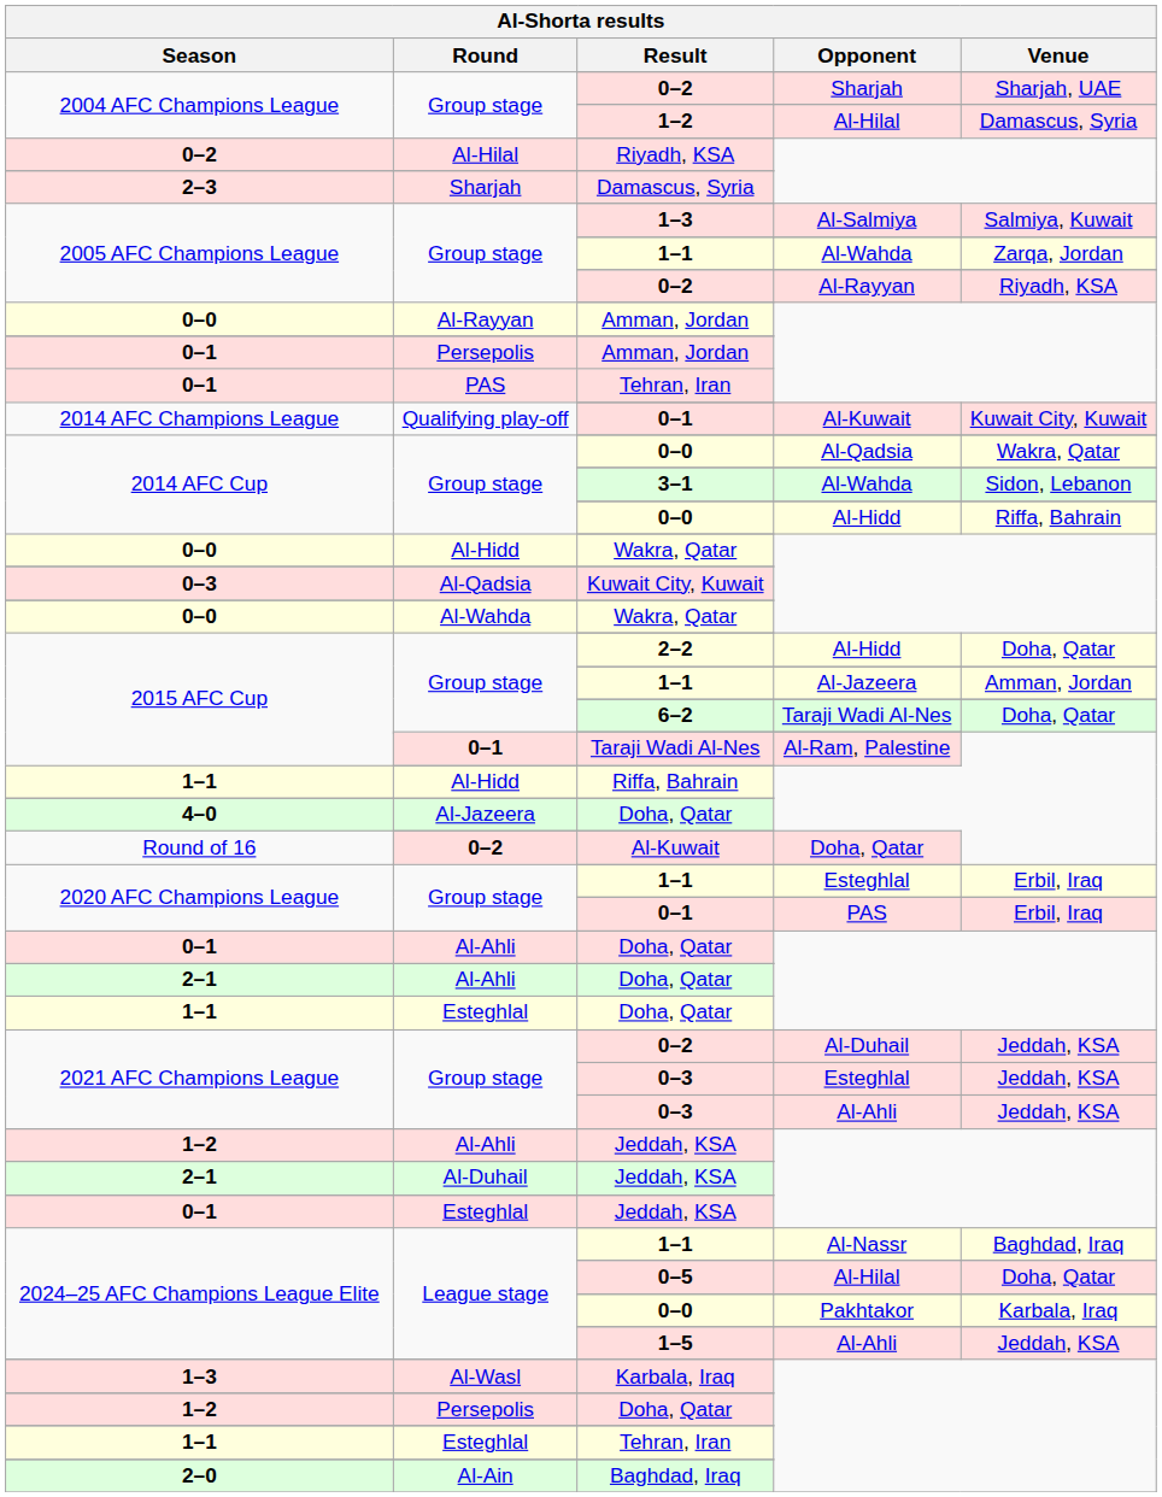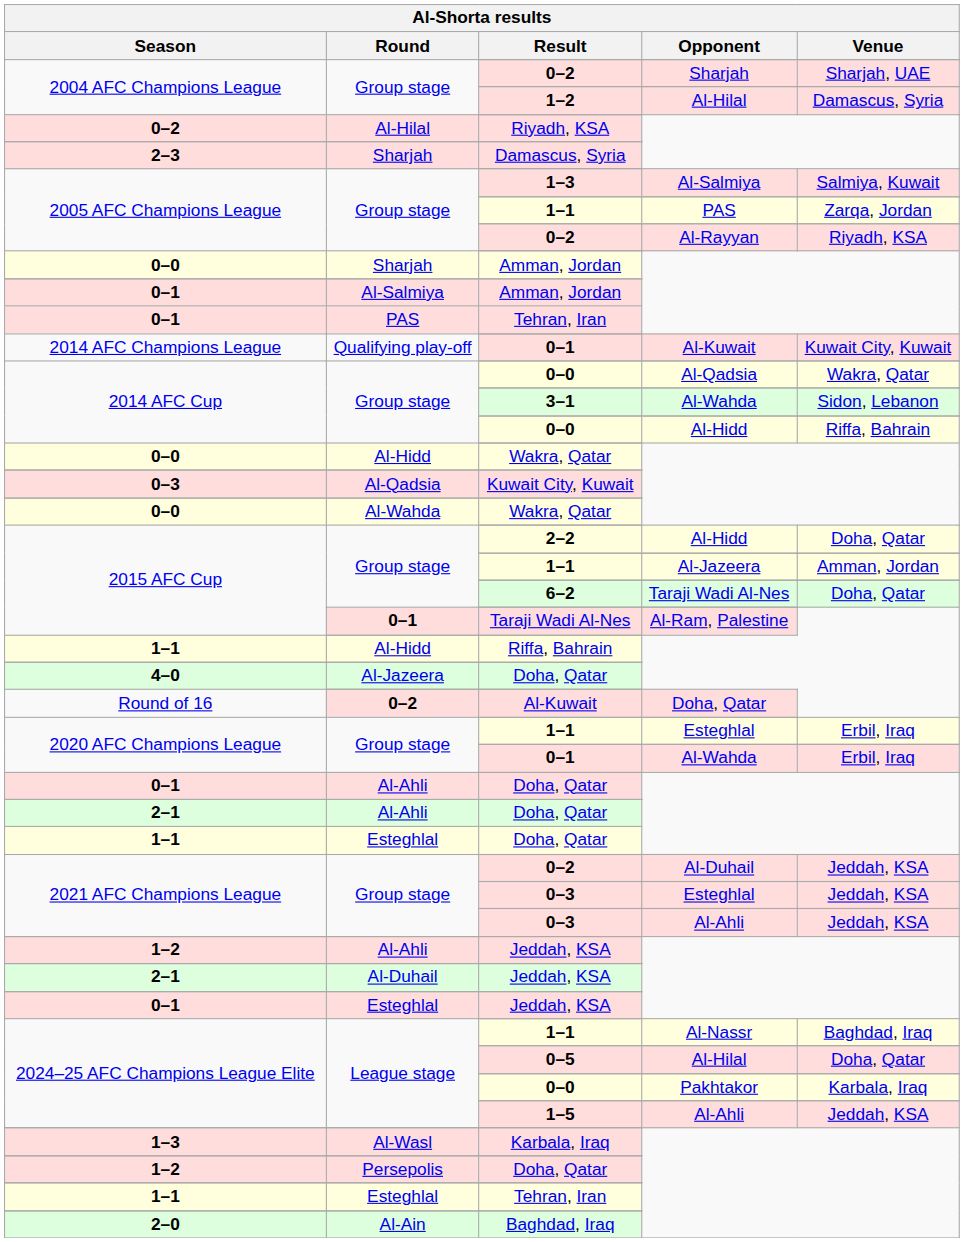 <table width=70% class="wikitable" style="text-align:center">
 <tr>
 <th colspan=5>Al-Shorta results</th>
 </tr>
 <tr>
 <th>Season</th>
 <th>Round</th>
 <th>Result</th>
 <th>Opponent</th>
 <th>Venue</th>
 </tr>
 <tr align=center>
 <td rowspan="5" align=center><a href='#'>2004 AFC Champions League</a></td>
 <td rowspan="5"><a href='#'>Group stage</a></td>
 </tr>
 <tr bgcolor=#ffdddd>
 <td><strong>0–2</strong></td>
 <td> <a href='#'>Sharjah</a></td>
 <td><a href='#'>Sharjah</a>, <a href='#'>UAE</a></td>
 </tr>
 <tr align=center>
 </tr>
 <tr bgcolor=#ffdddd>
 <td><strong>1–2</strong></td>
 <td> <a href='#'>Al-Hilal</a></td>
 <td><a href='#'>Damascus</a>, <a href='#'>Syria</a></td>
 </tr>
 <tr align=center>
 </tr>
 <tr bgcolor=#ffdddd>
 <td><strong>0–2</strong></td>
 <td> <a href='#'>Al-Hilal</a></td>
 <td><a href='#'>Riyadh</a>, <a href='#'>KSA</a></td>
 </tr>
 <tr align=center>
 </tr>
 <tr bgcolor=#ffdddd>
 <td><strong>2–3</strong></td>
 <td> <a href='#'>Sharjah</a></td>
 <td><a href='#'>Damascus</a>, <a href='#'>Syria</a></td>
 </tr>
 <tr align=center>
 <td rowspan="7" align=center><a href='#'>2005 AFC Champions League</a></td>
 <td rowspan="7"><a href='#'>Group stage</a></td>
 </tr>
 <tr bgcolor=#ffdddd>
 <td><strong>1–3</strong></td>
 <td> <a href='#'>Al-Salmiya</a></td>
 <td><a href='#'>Salmiya</a>, <a href='#'>Kuwait</a></td>
 </tr>
 <tr align=center>
 </tr>
 <tr bgcolor=#ffffdd>
 <td><strong>1–1</strong></td>
-<td> <a href='#'>Al-Wahda</a></td>
+<td> <a href='#'>PAS</a></td>
 <td><a href='#'>Zarqa</a>, <a href='#'>Jordan</a></td>
 </tr>
 <tr align=center>
 </tr>
 <tr bgcolor=#ffdddd>
 <td><strong>0–2</strong></td>
 <td> <a href='#'>Al-Rayyan</a></td>
 <td><a href='#'>Riyadh</a>, <a href='#'>KSA</a></td>
 </tr>
 <tr align=center>
 </tr>
 <tr bgcolor=#ffffdd>
 <td><strong>0–0</strong></td>
-<td> <a href='#'>Al-Rayyan</a></td>
+<td> <a href='#'>Sharjah</a></td>
 <td><a href='#'>Amman</a>, <a href='#'>Jordan</a></td>
 </tr>
 <tr align=center>
 </tr>
 <tr bgcolor=#ffdddd>
 <td><strong>0–1</strong></td>
-<td> <a href='#'>Persepolis</a></td>
+<td> <a href='#'>Al-Salmiya</a></td>
 <td><a href='#'>Amman</a>, <a href='#'>Jordan</a></td>
 </tr>
 <tr bgcolor=#ffdddd>
 <td><strong>0–1</strong></td>
 <td> <a href='#'>PAS</a></td>
 <td><a href='#'>Tehran</a>, <a href='#'>Iran</a></td>
 </tr>
 <tr align=center>
 <td rowspan="2" align=center><a href='#'>2014 AFC Champions League</a></td>
 <td rowspan="2"><a href='#'>Qualifying play-off</a></td>
 </tr>
 <tr bgcolor=#ffdddd>
 <td><strong>0–1</strong></td>
 <td> <a href='#'>Al-Kuwait</a></td>
 <td><a href='#'>Kuwait City</a>, <a href='#'>Kuwait</a></td>
 </tr>
 <tr align=center>
 <td rowspan="7" align=center><a href='#'>2014 AFC Cup</a></td>
 <td rowspan="7"><a href='#'>Group stage</a></td>
 </tr>
 <tr bgcolor=#ffffdd>
 <td><strong>0–0</strong></td>
 <td>   <a href='#'>Al-Qadsia</a></td>
 <td><a href='#'>Wakra</a>, <a href='#'>Qatar</a></td>
 </tr>
 <tr align=center>
 </tr>
 <tr bgcolor=#ddffdd>
 <td><strong>3–1</strong></td>
 <td> <a href='#'>Al-Wahda</a></td>
 <td><a href='#'>Sidon</a>, <a href='#'>Lebanon</a></td>
 </tr>
 <tr align=center>
 </tr>
 <tr bgcolor=#ffffdd>
 <td><strong>0–0</strong></td>
 <td> <a href='#'>Al-Hidd</a></td>
 <td><a href='#'>Riffa</a>, <a href='#'>Bahrain</a></td>
 </tr>
 <tr align=center>
 </tr>
 <tr bgcolor=#ffffdd>
 <td><strong>0–0</strong></td>
 <td> <a href='#'>Al-Hidd</a></td>
 <td><a href='#'>Wakra</a>, <a href='#'>Qatar</a></td>
 </tr>
 <tr align=center>
 </tr>
 <tr bgcolor=#ffdddd>
 <td><strong>0–3</strong></td>
 <td> <a href='#'>Al-Qadsia</a></td>
 <td><a href='#'>Kuwait City</a>, <a href='#'>Kuwait</a></td>
 </tr>
 <tr align=center>
 </tr>
 <tr bgcolor=#ffffdd>
 <td><strong>0–0</strong></td>
 <td> <a href='#'>Al-Wahda</a></td>
 <td><a href='#'>Wakra</a>, <a href='#'>Qatar</a></td>
 </tr>
 <tr align=center>
 <td rowspan="9"><a href='#'>2015 AFC Cup</a></td>
 <td rowspan="7"><a href='#'>Group stage</a></td>
 </tr>
 <tr bgcolor=#ffffdd>
 <td><strong>2–2</strong></td>
 <td> <a href='#'>Al-Hidd</a></td>
 <td><a href='#'>Doha</a>, <a href='#'>Qatar</a></td>
 </tr>
 <tr align=center>
 </tr>
 <tr bgcolor=#ffffdd>
 <td><strong>1–1</strong></td>
 <td> <a href='#'>Al-Jazeera</a></td>
 <td><a href='#'>Amman</a>, <a href='#'>Jordan</a></td>
 </tr>
 <tr align=center>
 </tr>
 <tr bgcolor=#ddffdd>
 <td><strong>6–2</strong></td>
 <td> <a href='#'>Taraji Wadi Al-Nes</a></td>
 <td><a href='#'>Doha</a>, <a href='#'>Qatar</a></td>
 </tr>
 <tr align=center>
 </tr>
 <tr bgcolor=#ffdddd>
 <td><strong>0–1</strong></td>
 <td> <a href='#'>Taraji Wadi Al-Nes</a></td>
 <td><a href='#'>Al-Ram</a>, <a href='#'>Palestine</a></td>
 </tr>
 <tr align=center>
 </tr>
 <tr bgcolor=#ffffdd>
 <td><strong>1–1</strong></td>
 <td> <a href='#'>Al-Hidd</a></td>
 <td><a href='#'>Riffa</a>, <a href='#'>Bahrain</a></td>
 </tr>
 <tr align=center>
 </tr>
 <tr bgcolor=#ddffdd>
 <td><strong>4–0</strong></td>
 <td> <a href='#'>Al-Jazeera</a></td>
 <td><a href='#'>Doha</a>, <a href='#'>Qatar</a></td>
 </tr>
 <tr align=center>
 <td rowspan="2"><a href='#'>Round of 16</a></td>
 </tr>
 <tr bgcolor=#ffdddd>
 <td><strong>0–2</strong></td>
 <td> <a href='#'>Al-Kuwait</a></td>
 <td><a href='#'>Doha</a>, <a href='#'>Qatar</a></td>
 </tr>
 <tr align=center>
 <td rowspan="6" align=center><a href='#'>2020 AFC Champions League</a></td>
 <td rowspan="6"><a href='#'>Group stage</a></td>
 </tr>
 <tr align=center>
 </tr>
 <tr bgcolor=#ffffdd>
 <td><strong>1–1</strong></td>
 <td> <a href='#'>Esteghlal</a></td>
 <td><a href='#'>Erbil</a>, <a href='#'>Iraq</a></td>
 </tr>
 <tr align=center>
 </tr>
 <tr bgcolor=#ffdddd>
 <td><strong>0–1</strong></td>
-<td> <a href='#'>PAS</a></td>
+<td> <a href='#'>Al-Wahda</a></td>
 <td><a href='#'>Erbil</a>, <a href='#'>Iraq</a></td>
 </tr>
 <tr align=center>
 </tr>
 <tr bgcolor=#ffdddd>
 <td><strong>0–1</strong></td>
 <td> <a href='#'>Al-Ahli</a></td>
 <td><a href='#'>Doha</a>, <a href='#'>Qatar</a></td>
 </tr>
 <tr align=center>
 </tr>
 <tr bgcolor=#ddffdd>
 <td><strong>2–1</strong></td>
 <td> <a href='#'>Al-Ahli</a></td>
 <td><a href='#'>Doha</a>, <a href='#'>Qatar</a></td>
 </tr>
 <tr bgcolor=#ffffdd>
 <td><strong>1–1</strong></td>
 <td> <a href='#'>Esteghlal</a></td>
 <td><a href='#'>Doha</a>, <a href='#'>Qatar</a></td>
 </tr>
 <tr align=center>
 <td rowspan="7" align=center><a href='#'>2021 AFC Champions League</a></td>
 <td rowspan="7"><a href='#'>Group stage</a></td>
 </tr>
 <tr align=center>
 </tr>
 <tr bgcolor=#ffdddd>
 <td><strong>0–2</strong></td>
 <td> <a href='#'>Al-Duhail</a></td>
 <td><a href='#'>Jeddah</a>, <a href='#'>KSA</a></td>
 </tr>
 <tr align=center>
 </tr>
 <tr bgcolor=#ffdddd>
 <td><strong>0–3</strong></td>
 <td> <a href='#'>Esteghlal</a></td>
 <td><a href='#'>Jeddah</a>, <a href='#'>KSA</a></td>
 </tr>
 <tr align=center>
 </tr>
 <tr bgcolor=#ffdddd>
 <td><strong>0–3</strong></td>
 <td> <a href='#'>Al-Ahli</a></td>
 <td><a href='#'>Jeddah</a>, <a href='#'>KSA</a></td>
 </tr>
 <tr align=center>
 </tr>
 <tr bgcolor=#ffdddd>
 <td><strong>1–2</strong></td>
 <td> <a href='#'>Al-Ahli</a></td>
 <td><a href='#'>Jeddah</a>, <a href='#'>KSA</a></td>
 </tr>
 <tr align=center>
 </tr>
 <tr bgcolor=#ddffdd>
 <td><strong>2–1</strong></td>
 <td> <a href='#'>Al-Duhail</a></td>
 <td><a href='#'>Jeddah</a>, <a href='#'>KSA</a></td>
 </tr>
 <tr align=center>
 </tr>
 <tr bgcolor=#ffdddd>
 <td><strong>0–1</strong></td>
 <td> <a href='#'>Esteghlal</a></td>
 <td><a href='#'>Jeddah</a>, <a href='#'>KSA</a></td>
 </tr>
 <tr align=center>
 <td rowspan="9" align=center><a href='#'>2024–25 AFC Champions League Elite</a></td>
 <td rowspan="9"><a href='#'>League stage</a></td>
 </tr>
 <tr align=center>
 </tr>
 <tr bgcolor=#ffffdd>
 <td><strong>1–1</strong></td>
 <td> <a href='#'>Al-Nassr</a></td>
 <td><a href='#'>Baghdad</a>, <a href='#'>Iraq</a></td>
 </tr>
 <tr align=center>
 </tr>
 <tr bgcolor=#ffdddd>
 <td><strong>0–5</strong></td>
 <td> <a href='#'>Al-Hilal</a></td>
 <td><a href='#'>Doha</a>, <a href='#'>Qatar</a></td>
 </tr>
 <tr align=center>
 </tr>
 <tr bgcolor=#ffffdd>
 <td><strong>0–0</strong></td>
 <td> <a href='#'>Pakhtakor</a></td>
 <td><a href='#'>Karbala</a>, <a href='#'>Iraq</a></td>
 </tr>
 <tr align=center>
 </tr>
 <tr bgcolor=#ffdddd>
 <td><strong>1–5</strong></td>
 <td> <a href='#'>Al-Ahli</a></td>
 <td><a href='#'>Jeddah</a>, <a href='#'>KSA</a></td>
 </tr>
 <tr align=center>
 </tr>
 <tr bgcolor=#ffdddd>
 <td><strong>1–3</strong></td>
 <td> <a href='#'>Al-Wasl</a></td>
 <td><a href='#'>Karbala</a>, <a href='#'>Iraq</a></td>
 </tr>
 <tr align=center>
 </tr>
 <tr bgcolor=#ffdddd>
 <td><strong>1–2</strong></td>
 <td> <a href='#'>Persepolis</a></td>
 <td><a href='#'>Doha</a>, <a href='#'>Qatar</a></td>
 </tr>
 <tr align=center>
 </tr>
 <tr bgcolor=#ffffdd>
 <td><strong>1–1</strong></td>
 <td> <a href='#'>Esteghlal</a></td>
 <td><a href='#'>Tehran</a>, <a href='#'>Iran</a></td>
 </tr>
 <tr align=center>
 </tr>
 <tr bgcolor=#ddffdd>
 <td><strong>2–0</strong></td>
 <td> <a href='#'>Al-Ain</a></td>
 <td><a href='#'>Baghdad</a>, <a href='#'>Iraq</a></td>
 </tr>
 </table>
